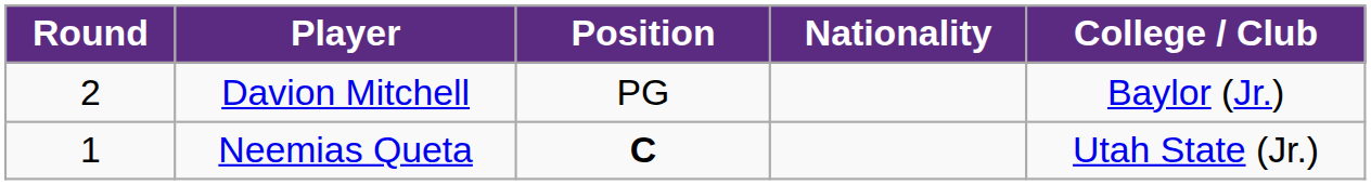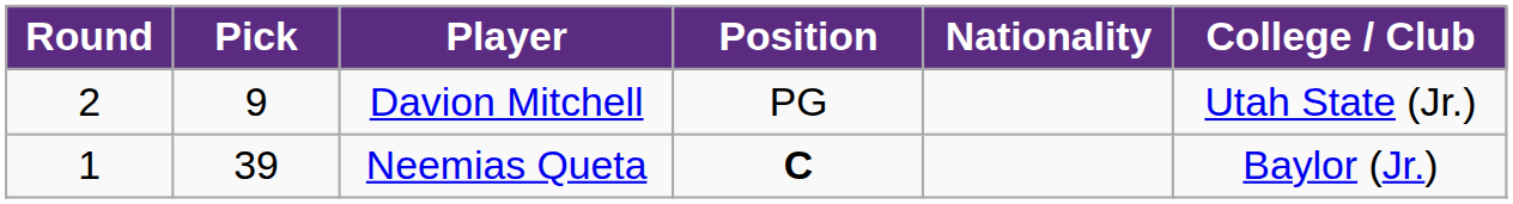 <table class="wikitable sortable sortable">
 <tr>
 <th style="background:#5b2b82; color:white" width="10%">Round</th>
+<th style="background:#5b2b82; color:white" width="10%">Pick</th>
 <th style="background:#5b2b82; color:white" width="20%">Player</th>
 <th style="background:#5b2b82; color:white" width="15%">Position</th>
 <th style="background:#5b2b82; color:white" width="15%">Nationality</th>
 <th style="background:#5b2b82; color:white" width="20%">College / Club</th>
 </tr>
 <tr style="text-align: center">
 <td>2</td>
+<td>9</td>
 <td><a href='#'>Davion Mitchell</a></td>
 <td>PG</td>
 <td></td>
-<td><a href='#'>Baylor</a> (<a href='#'>Jr.</a>)</td>
+<td><a href='#'>Utah State</a> (Jr.)</td>
 </tr>
 <tr style="text-align: center">
 <td>1</td>
+<td>39</td>
 <td><a href='#'>Neemias Queta</a></td>
 <td><strong>C</strong></td>
 <td></td>
-<td><a href='#'>Utah State</a> (Jr.)</td>
+<td><a href='#'>Baylor</a> (<a href='#'>Jr.</a>)</td>
 </tr>
 </table>
